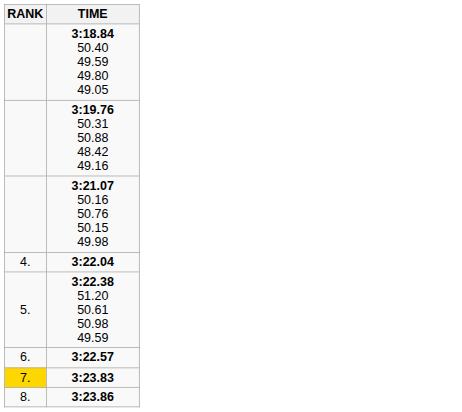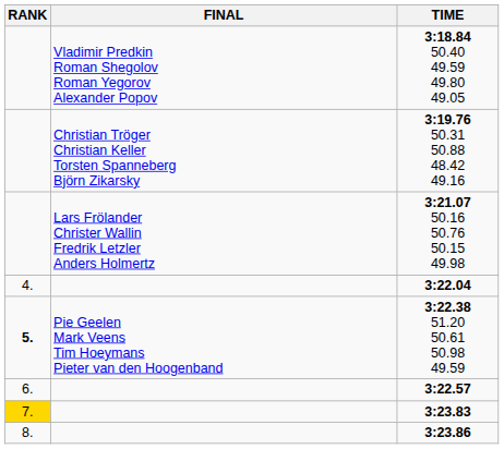 <table class="wikitable">
 <tr>
 <th>RANK</th>
+<th style="width: 25em">FINAL</th>
 <th style="width: 7em">TIME</th>
 </tr>
 <tr>
 <td align="center"></td>
+<td><strong></strong><br><a href='#'>Vladimir Predkin</a><br><a href='#'>Roman Shegolov</a><br><a href='#'>Roman Yegorov</a><br><a href='#'>Alexander Popov</a></td>
 <td align="center"><strong>3:18.84</strong><br>50.40<br>49.59<br>49.80<br>49.05</td>
 </tr>
 <tr>
 <td align="center"></td>
+<td><strong></strong><br><a href='#'>Christian Tröger</a><br><a href='#'>Christian Keller</a><br><a href='#'>Torsten Spanneberg</a><br><a href='#'>Björn Zikarsky</a></td>
 <td align="center"><strong>3:19.76</strong><br>50.31<br>50.88<br>48.42<br>49.16</td>
 </tr>
 <tr>
 <td align="center"></td>
+<td><strong></strong><br><a href='#'>Lars Frölander</a><br><a href='#'>Christer Wallin</a><br><a href='#'>Fredrik Letzler</a><br><a href='#'>Anders Holmertz</a></td>
 <td align="center"><strong>3:21.07</strong><br>50.16<br>50.76<br>50.15<br>49.98</td>
 </tr>
 <tr>
 <td align="center">4.</td>
+<td><strong></strong></td>
 <td align="center"><strong>3:22.04</strong></td>
 </tr>
 <tr>
-<td align="center">5.</td>
+<td align="center"><strong>5.</strong></td>
+<td><strong></strong><br><a href='#'>Pie Geelen</a><br><a href='#'>Mark Veens</a><br><a href='#'>Tim Hoeymans</a><br><a href='#'>Pieter van den Hoogenband</a></td>
 <td align="center"><strong>3:22.38</strong><br>51.20<br>50.61<br>50.98<br>49.59</td>
 </tr>
 <tr>
 <td align="center">6.</td>
+<td><strong></strong></td>
 <td align="center"><strong>3:22.57</strong></td>
 </tr>
 <tr>
 <td align="center" style="background: gold;">7.</td>
+<td><strong></strong></td>
 <td align="center"><strong>3:23.83</strong></td>
 </tr>
 <tr>
 <td align="center">8.</td>
+<td><strong></strong></td>
 <td align="center"><strong>3:23.86</strong></td>
 </tr>
 </table>
